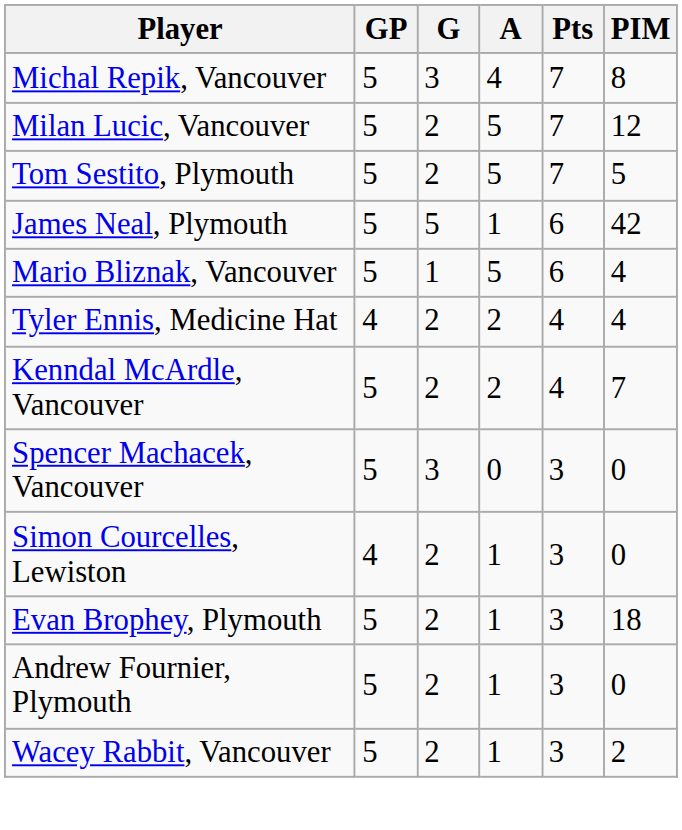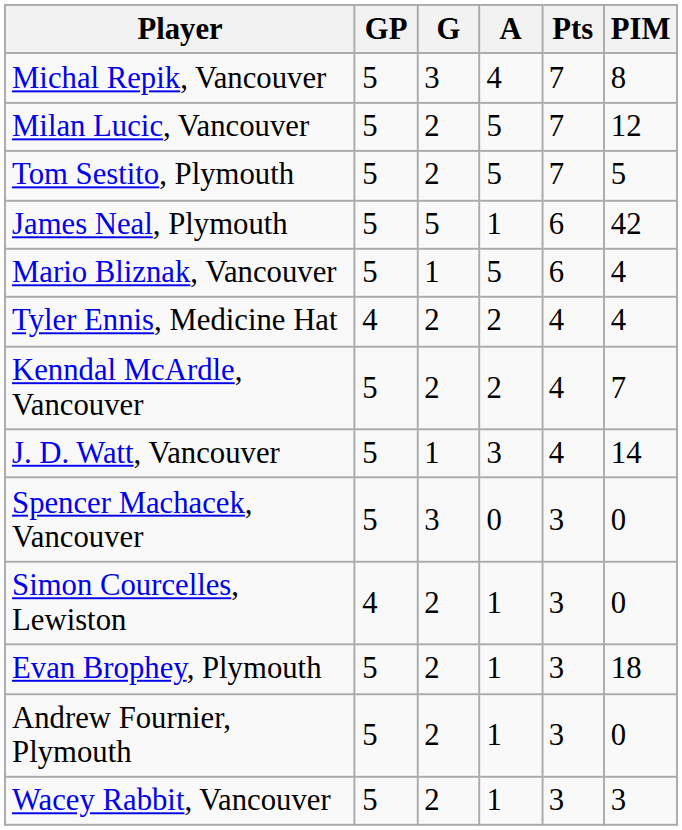 <table class="wikitable">
 <tr>
 <th bgcolor="#DDDDFF" width="175px">Player</th>
 <th bgcolor="#DDDDFF" width="25px">GP</th>
 <th bgcolor="#DDDDFF" width="25px">G</th>
 <th bgcolor="#DDDDFF" width="25px">A</th>
 <th bgcolor="#DDDDFF" width="25px">Pts</th>
 <th bgcolor="#DDDDFF" width="25px">PIM</th>
 </tr>
 <tr>
 <td><a href='#'>Michal Repik</a>, Vancouver</td>
 <td>5</td>
 <td>3</td>
 <td>4</td>
 <td>7</td>
 <td>8</td>
 </tr>
 <tr>
 <td><a href='#'>Milan Lucic</a>, Vancouver</td>
 <td>5</td>
 <td>2</td>
 <td>5</td>
 <td>7</td>
 <td>12</td>
 </tr>
 <tr>
 <td><a href='#'>Tom Sestito</a>, Plymouth</td>
 <td>5</td>
 <td>2</td>
 <td>5</td>
 <td>7</td>
 <td>5</td>
 </tr>
 <tr>
 <td><a href='#'>James Neal</a>, Plymouth</td>
 <td>5</td>
 <td>5</td>
 <td>1</td>
 <td>6</td>
 <td>42</td>
 </tr>
 <tr>
 <td><a href='#'>Mario Bliznak</a>, Vancouver</td>
 <td>5</td>
 <td>1</td>
 <td>5</td>
 <td>6</td>
 <td>4</td>
 </tr>
 <tr>
 <td><a href='#'>Tyler Ennis</a>, Medicine Hat</td>
 <td>4</td>
 <td>2</td>
 <td>2</td>
 <td>4</td>
 <td>4</td>
 </tr>
 <tr>
 <td><a href='#'>Kenndal McArdle</a>, Vancouver</td>
 <td>5</td>
 <td>2</td>
 <td>2</td>
 <td>4</td>
 <td>7</td>
 </tr>
 <tr>
+<td><a href='#'>J. D. Watt</a>, Vancouver</td>
+<td>5</td>
+<td>1</td>
+<td>3</td>
+<td>4</td>
+<td>14</td>
+</tr>
+<tr>
 <td><a href='#'>Spencer Machacek</a>, Vancouver</td>
 <td>5</td>
 <td>3</td>
 <td>0</td>
 <td>3</td>
 <td>0</td>
 </tr>
 <tr>
 <td><a href='#'>Simon Courcelles</a>, Lewiston</td>
 <td>4</td>
 <td>2</td>
 <td>1</td>
 <td>3</td>
 <td>0</td>
 </tr>
 <tr>
 <td><a href='#'>Evan Brophey</a>, Plymouth</td>
 <td>5</td>
 <td>2</td>
 <td>1</td>
 <td>3</td>
 <td>18</td>
 </tr>
 <tr>
 <td>Andrew Fournier, Plymouth</td>
 <td>5</td>
 <td>2</td>
 <td>1</td>
 <td>3</td>
 <td>0</td>
 </tr>
 <tr>
 <td><a href='#'>Wacey Rabbit</a>, Vancouver</td>
 <td>5</td>
 <td>2</td>
 <td>1</td>
 <td>3</td>
-<td>2</td>
+<td>3</td>
 </tr>
 </table>
